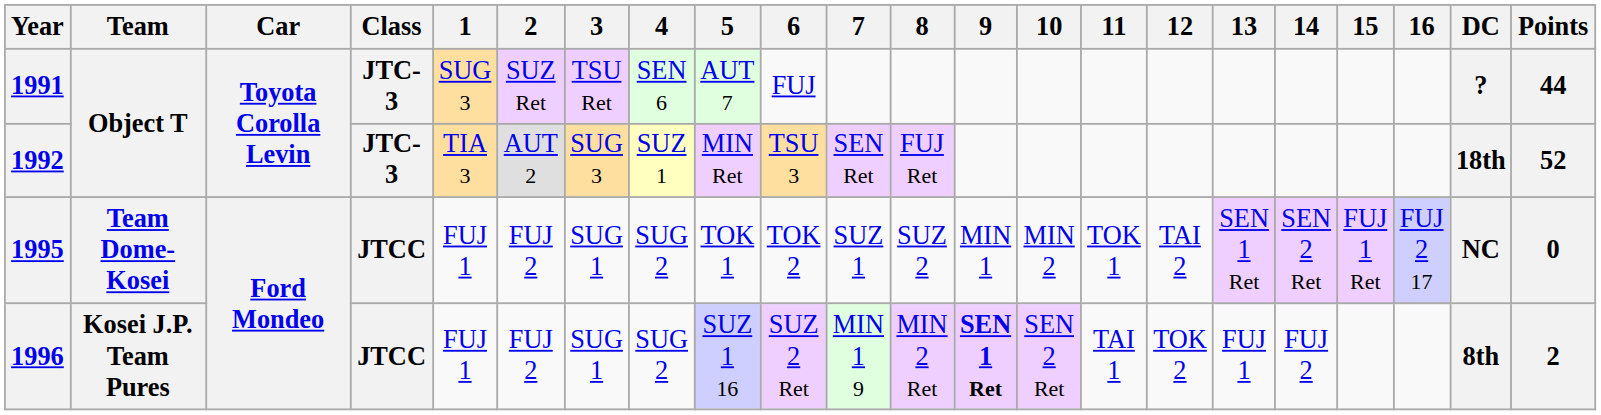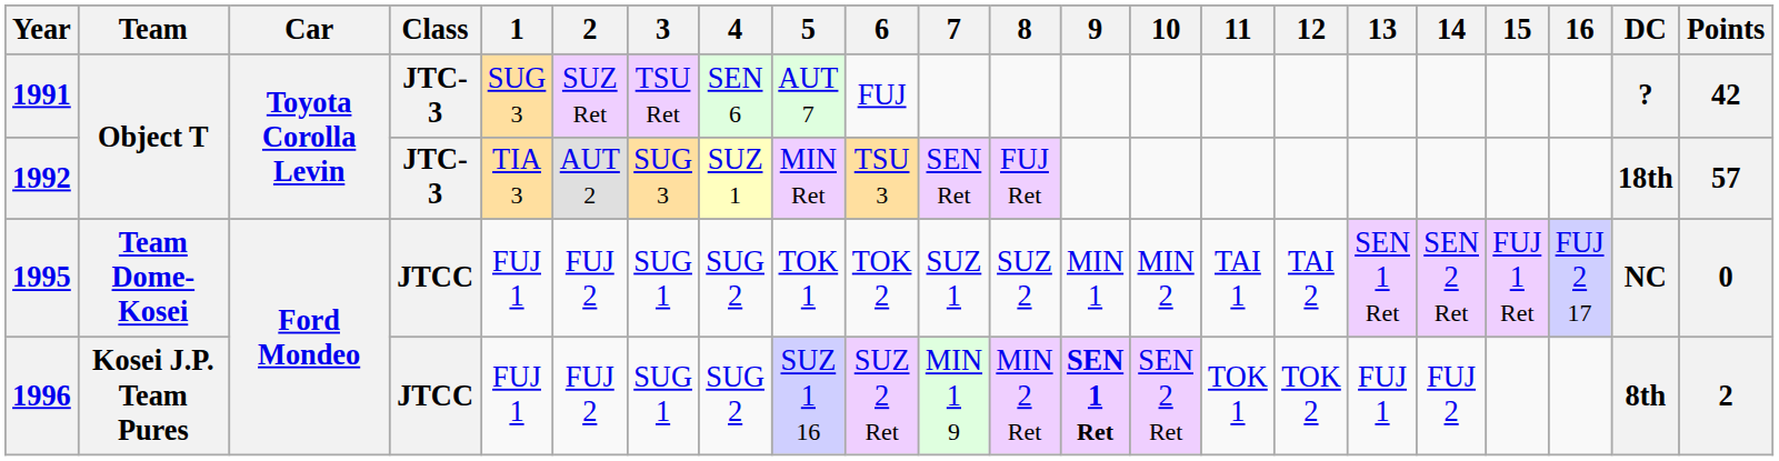 <table class="wikitable" style="text-align:center; font-size:90%">
 <tr>
 <th>Year</th>
 <th>Team</th>
 <th>Car</th>
 <th>Class</th>
 <th>1</th>
 <th>2</th>
 <th>3</th>
 <th>4</th>
 <th>5</th>
 <th>6</th>
 <th>7</th>
 <th>8</th>
 <th>9</th>
 <th>10</th>
 <th>11</th>
 <th>12</th>
 <th>13</th>
 <th>14</th>
 <th>15</th>
 <th>16</th>
 <th>DC</th>
 <th>Points</th>
 </tr>
 <tr>
 <th><a href='#'>1991</a></th>
 <th rowspan="2">Object T</th>
 <th rowspan="2"><a href='#'>Toyota Corolla Levin</a></th>
 <th>JTC-3</th>
 <td bgcolor="#FFDF9F"><a href='#'>SUG</a><br><small>3</small></td>
 <td bgcolor="#EFCFFF"><a href='#'>SUZ</a><br><small>Ret</small></td>
 <td bgcolor="#EFCFFF"><a href='#'>TSU</a><br><small>Ret</small></td>
 <td bgcolor="#DFFFDF"><a href='#'>SEN</a><br><small>6</small></td>
 <td bgcolor="#DFFFDF"><a href='#'>AUT</a><br><small>7</small></td>
 <td><a href='#'>FUJ</a></td>
 <td></td>
 <td></td>
 <td></td>
 <td></td>
 <td></td>
 <td></td>
 <td></td>
 <td></td>
 <td></td>
 <td></td>
 <th>?</th>
-<th>44</th>
+<th>42</th>
 </tr>
 <tr>
 <th><a href='#'>1992</a></th>
 <th>JTC-3</th>
 <td bgcolor="#FFDF9F"><a href='#'>TIA</a><br><small>3</small></td>
 <td bgcolor="#DFDFDF"><a href='#'>AUT</a><br><small>2</small></td>
 <td bgcolor="#FFDF9F"><a href='#'>SUG</a><br><small>3</small></td>
 <td bgcolor="#FFFFBF"><a href='#'>SUZ</a><br><small>1</small></td>
 <td bgcolor="#EFCFFF"><a href='#'>MIN</a><br><small>Ret</small></td>
 <td bgcolor="#FFDF9F"><a href='#'>TSU</a><br><small>3</small></td>
 <td bgcolor="#EFCFFF"><a href='#'>SEN</a><br><small>Ret</small></td>
 <td bgcolor="#EFCFFF"><a href='#'>FUJ</a><br><small>Ret</small></td>
 <td></td>
 <td></td>
 <td></td>
 <td></td>
 <td></td>
 <td></td>
 <td></td>
 <td></td>
 <th>18th</th>
-<th>52</th>
+<th>57</th>
 </tr>
 <tr>
 <th><a href='#'>1995</a></th>
 <th><a href='#'>Team Dome-Kosei</a></th>
 <th rowspan="2"><a href='#'>Ford Mondeo</a></th>
 <th>JTCC</th>
 <td><a href='#'>FUJ<br>1</a></td>
 <td><a href='#'>FUJ<br>2</a></td>
 <td><a href='#'>SUG<br>1</a></td>
 <td><a href='#'>SUG<br>2</a></td>
 <td><a href='#'>TOK<br>1</a></td>
 <td><a href='#'>TOK<br>2</a></td>
 <td><a href='#'>SUZ<br>1</a></td>
 <td><a href='#'>SUZ<br>2</a></td>
 <td><a href='#'>MIN<br>1</a></td>
 <td><a href='#'>MIN<br>2</a></td>
-<td><a href='#'>TOK<br>1</a></td>
+<td><a href='#'>TAI<br>1</a></td>
 <td><a href='#'>TAI<br>2</a></td>
 <td bgcolor="#EFCFFF"><a href='#'>SEN<br>1</a><br><small>Ret</small></td>
 <td bgcolor="#EFCFFF"><a href='#'>SEN<br>2</a><br><small>Ret</small></td>
 <td bgcolor="#EFCFFF"><a href='#'>FUJ<br>1</a><br><small>Ret</small></td>
 <td bgcolor="#CFCFFF"><a href='#'>FUJ<br>2</a><br><small>17</small></td>
 <th>NC</th>
 <th>0</th>
 </tr>
 <tr>
 <th><a href='#'>1996</a></th>
 <th>Kosei J.P. Team Pures</th>
 <th>JTCC</th>
 <td><a href='#'>FUJ<br>1</a></td>
 <td><a href='#'>FUJ<br>2</a></td>
 <td><a href='#'>SUG<br>1</a></td>
 <td><a href='#'>SUG<br>2</a></td>
 <td bgcolor="#CFCFFF"><a href='#'>SUZ<br>1</a><br><small>16</small></td>
 <td bgcolor="#EFCFFF"><a href='#'>SUZ<br>2</a><br><small>Ret</small></td>
 <td bgcolor="#DFFFDF"><a href='#'>MIN<br>1</a><br><small>9</small></td>
 <td bgcolor="#EFCFFF"><a href='#'>MIN<br>2</a><br><small>Ret</small></td>
 <td bgcolor="#EFCFFF"><strong><a href='#'>SEN<br>1</a><br><small>Ret</small></strong></td>
 <td bgcolor="#EFCFFF"><a href='#'>SEN<br>2</a><br><small>Ret</small></td>
-<td><a href='#'>TAI<br>1</a></td>
+<td><a href='#'>TOK<br>1</a></td>
 <td><a href='#'>TOK<br>2</a></td>
 <td><a href='#'>FUJ<br>1</a></td>
 <td><a href='#'>FUJ<br>2</a></td>
 <td></td>
 <td></td>
 <th>8th</th>
 <th>2</th>
 </tr>
 </table>
